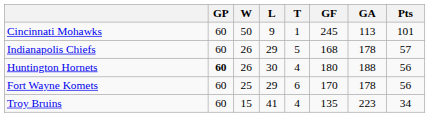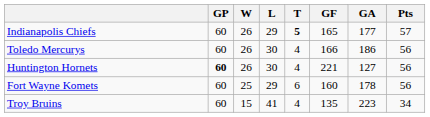 <table class="wikitable">
 <tr>
 <th width="40%"></th>
 <th width="5%">GP</th>
 <th width="5%">W</th>
 <th width="5%">L</th>
 <th width="5%">T</th>
 <th width="7.5%">GF</th>
 <th width="7.5%">GA</th>
 <th width="7.5%">Pts</th>
 </tr>
 <tr align="center">
-<td align="left"><a href='#'>Cincinnati Mohawks</a></td>
-<td>60</td>
-<td>50</td>
-<td>9</td>
-<td>1</td>
-<td>245</td>
-<td>113</td>
-<td>101</td>
-</tr>
-<tr align="center">
 <td align="left"><a href='#'>Indianapolis Chiefs</a></td>
 <td>60</td>
 <td>26</td>
 <td>29</td>
-<td>5</td>
-<td>168</td>
-<td>178</td>
+<td><strong>5</strong></td>
+<td>165</td>
+<td>177</td>
 <td>57</td>
+</tr>
+<tr align="center">
+<td align="left"><a href='#'>Toledo Mercurys</a></td>
+<td>60</td>
+<td>26</td>
+<td>30</td>
+<td>4</td>
+<td>166</td>
+<td>186</td>
+<td>56</td>
 </tr>
 <tr align="center">
 <td align="left"><a href='#'>Huntington Hornets</a></td>
 <td><strong>60</strong></td>
 <td>26</td>
 <td>30</td>
 <td>4</td>
-<td>180</td>
-<td>188</td>
+<td>221</td>
+<td>127</td>
 <td>56</td>
 </tr>
 <tr align="center">
 <td align="left"><a href='#'>Fort Wayne Komets</a></td>
 <td>60</td>
 <td>25</td>
 <td>29</td>
 <td>6</td>
-<td>170</td>
+<td>160</td>
 <td>178</td>
 <td>56</td>
 </tr>
 <tr align="center">
 <td align="left"><a href='#'>Troy Bruins</a></td>
 <td>60</td>
 <td>15</td>
 <td>41</td>
 <td>4</td>
 <td>135</td>
 <td>223</td>
 <td>34</td>
 </tr>
 </table>
